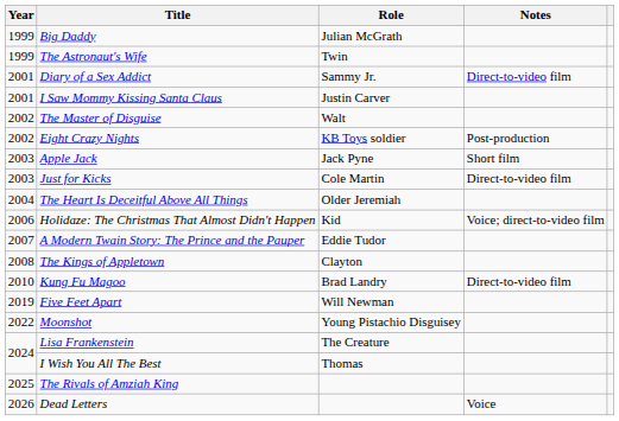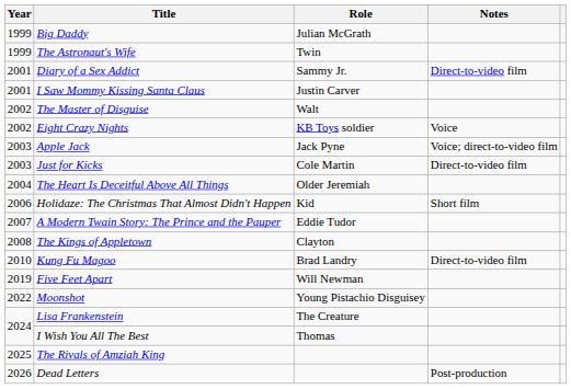 <table class="wikitable sortable">
 <tr>
 <th scope="col">Year</th>
 <th scope="col">Title</th>
 <th scope="col">Role</th>
 <th scope="col" class="unsortable">Notes</th>
 <th scope="col" class="unsortable"></th>
 </tr>
 <tr>
 <td>1999</td>
 <td><em><a href='#'>Big Daddy</a></em></td>
 <td>Julian McGrath</td>
 <td></td>
 <td style="text-align:center;"></td>
 </tr>
 <tr>
 <td>1999</td>
 <td data-sort-value="Astronaut's Wife, The"><em><a href='#'>The Astronaut's Wife</a></em></td>
 <td>Twin</td>
 <td></td>
 <td style="text-align:center;"></td>
 </tr>
 <tr>
 <td>2001</td>
 <td><em><a href='#'>Diary of a Sex Addict</a></em></td>
 <td>Sammy Jr.</td>
 <td><a href='#'>Direct-to-video</a> film</td>
 <td style="text-align:center;"></td>
 </tr>
 <tr>
 <td>2001</td>
 <td><em><a href='#'>I Saw Mommy Kissing Santa Claus</a></em></td>
 <td>Justin Carver</td>
 <td></td>
 <td style="text-align:center;"></td>
 </tr>
 <tr>
 <td>2002</td>
 <td data-sort-value="Master of Disguise, The"><em><a href='#'>The Master of Disguise</a></em></td>
 <td>Walt</td>
 <td></td>
 <td style="text-align:center;"></td>
 </tr>
 <tr>
 <td>2002</td>
 <td><em><a href='#'>Eight Crazy Nights</a></em></td>
 <td><a href='#'>KB Toys</a> soldier</td>
-<td>Post-production</td>
+<td>Voice</td>
 <td style="text-align:center;"></td>
 </tr>
 <tr>
 <td>2003</td>
 <td><em><a href='#'>Apple Jack</a></em></td>
 <td>Jack Pyne</td>
-<td>Short film</td>
+<td>Voice; direct-to-video film</td>
 <td style="text-align:center;"></td>
 </tr>
 <tr>
 <td>2003</td>
 <td><em><a href='#'>Just for Kicks</a></em></td>
 <td>Cole Martin</td>
 <td>Direct-to-video film</td>
 <td style="text-align:center;"></td>
 </tr>
 <tr>
 <td>2004</td>
 <td data-sort-value="Heart Is Deceitful Above All Things, The"><em><a href='#'>The Heart Is Deceitful Above All Things</a></em></td>
 <td>Older Jeremiah</td>
 <td></td>
 <td style="text-align:center;"></td>
 </tr>
 <tr>
 <td>2006</td>
 <td><em>Holidaze: The Christmas That Almost Didn't Happen</em></td>
 <td>Kid</td>
-<td>Voice; direct-to-video film</td>
+<td>Short film</td>
 <td style="text-align:center;"></td>
 </tr>
 <tr>
 <td>2007</td>
 <td data-sort-value="Modern Twain Story: The Prince and the Pauper, A"><em><a href='#'>A Modern Twain Story: The Prince and the Pauper</a></em></td>
 <td>Eddie Tudor</td>
 <td></td>
 <td style="text-align:center;"></td>
 </tr>
 <tr>
 <td>2008</td>
 <td data-sort-value="Kings of Appletown, The"><em><a href='#'>The Kings of Appletown</a></em></td>
 <td>Clayton</td>
 <td></td>
 <td style="text-align:center;"></td>
 </tr>
 <tr>
 <td>2010</td>
 <td><em><a href='#'>Kung Fu Magoo</a></em></td>
 <td>Brad Landry</td>
 <td>Direct-to-video film</td>
 <td style="text-align:center;"></td>
 </tr>
 <tr>
 <td>2019</td>
 <td><em><a href='#'>Five Feet Apart</a></em></td>
 <td>Will Newman</td>
 <td></td>
 <td style="text-align:center;"></td>
 </tr>
 <tr>
 <td>2022</td>
 <td><em><a href='#'>Moonshot</a></em></td>
 <td>Young Pistachio Disguisey</td>
 <td></td>
 <td></td>
 </tr>
 <tr>
 <td rowspan=2>2024</td>
 <td><em><a href='#'>Lisa Frankenstein</a></em></td>
 <td>The Creature</td>
 <td></td>
 <td></td>
 </tr>
 <tr>
 <td><em>I Wish You All The Best</em></td>
 <td>Thomas</td>
 <td></td>
 <td></td>
 </tr>
 <tr>
 <td>2025</td>
 <td><em><a href='#'>The Rivals of Amziah King</a></em></td>
 <td></td>
 <td></td>
 <td></td>
 </tr>
 <tr>
 <td>2026</td>
 <td><em>Dead Letters</em></td>
 <td></td>
-<td>Voice</td>
+<td>Post-production</td>
 <td></td>
 </tr>
 </table>
